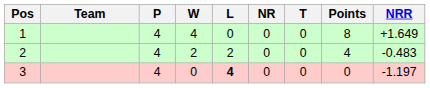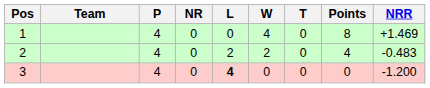 <table class="wikitable">
 <tr>
 <th width="40">Pos</th>
 <th width="120">Team</th>
 <th width="40">P</th>
+<th width="40">NR</th>
+<th width="40">L</th>
 <th width="40">W</th>
-<th width="40">L</th>
-<th width="40">NR</th>
 <th width="40">T</th>
 <th width="60">Points</th>
 <th width="60"><a href='#'>NRR</a></th>
 </tr>
 <tr align="center" bgcolor="ccffcc">
 <td>1</td>
 <td align="left"></td>
 <td>4</td>
+<td>0</td>
+<td>0</td>
 <td>4</td>
 <td>0</td>
-<td>0</td>
-<td>0</td>
 <td>8</td>
-<td>+1.649</td>
+<td>+1.469</td>
 </tr>
 <tr align="center" bgcolor="ccffcc">
 <td>2</td>
 <td align="left"></td>
 <td>4</td>
+<td>0</td>
 <td>2</td>
 <td>2</td>
-<td>0</td>
 <td>0</td>
 <td>4</td>
 <td>-0.483</td>
 </tr>
 <tr align="center" bgcolor="ffcccc">
 <td>3</td>
 <td align="left"></td>
 <td>4</td>
 <td>0</td>
 <td><strong>4</strong></td>
 <td>0</td>
 <td>0</td>
 <td>0</td>
-<td>-1.197</td>
+<td>-1.200</td>
 </tr>
 </table>
